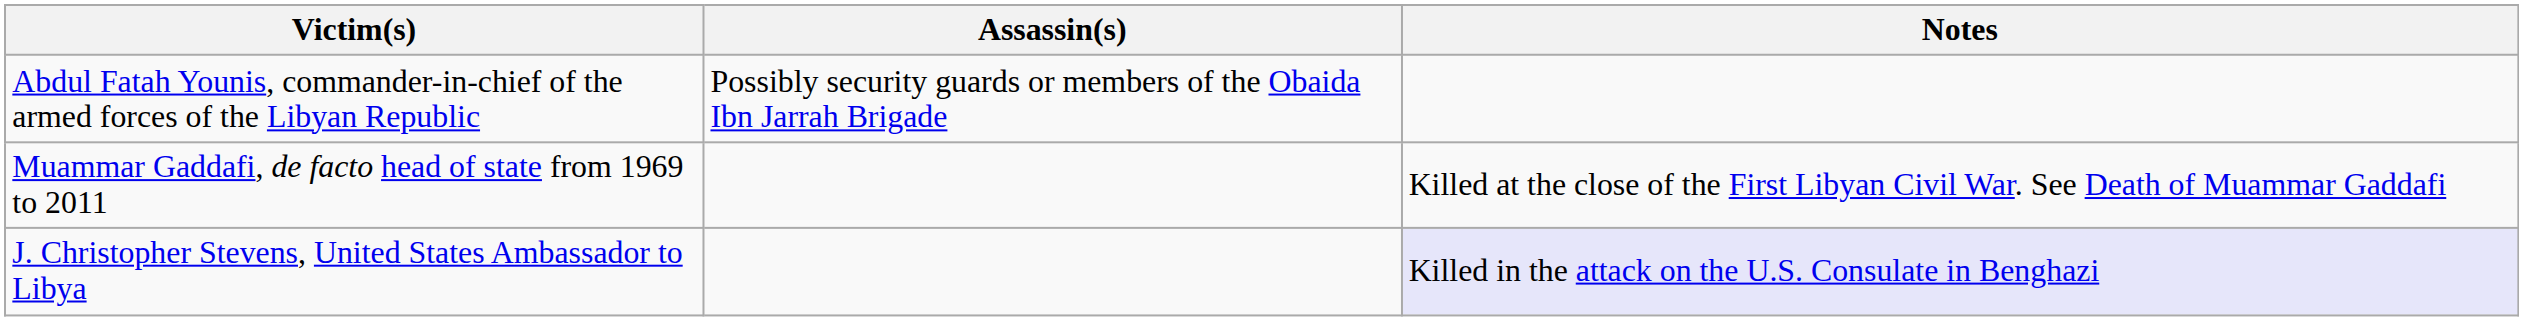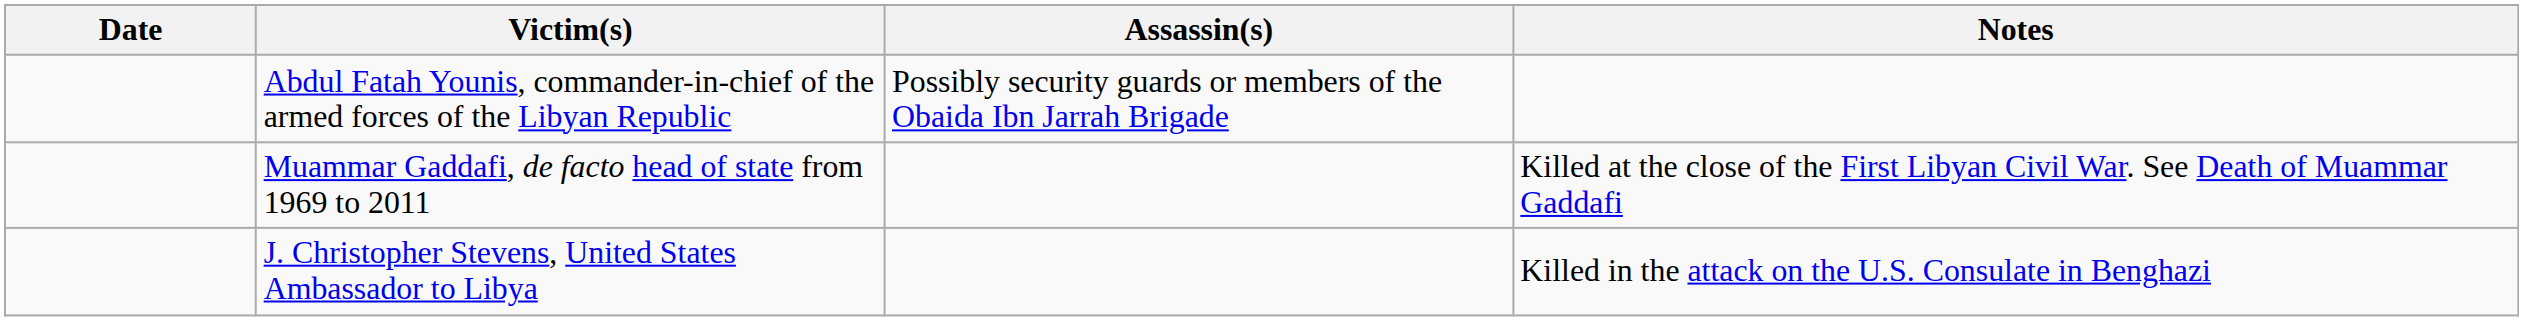 <table class="wikitable sortable" style="width:100%">
 <tr>
+<th style="width:10%">Date</th>
 <th style="width:25%">Victim(s)</th>
 <th style="width:25%">Assassin(s)</th>
 <th style="width:40%">Notes</th>
 </tr>
 <tr>
+<td></td>
 <td><a href='#'>Abdul Fatah Younis</a>, commander-in-chief of the armed forces of the <a href='#'>Libyan Republic</a></td>
 <td>Possibly security guards or members of the <a href='#'>Obaida Ibn Jarrah Brigade</a></td>
 <td></td>
 </tr>
 <tr>
+<td></td>
 <td><a href='#'>Muammar Gaddafi</a>, <em>de facto</em> <a href='#'>head of state</a> from 1969 to 2011</td>
 <td></td>
 <td>Killed at the close of the <a href='#'>First Libyan Civil War</a>. See <a href='#'>Death of Muammar Gaddafi</a></td>
 </tr>
 <tr>
+<td></td>
 <td><a href='#'>J. Christopher Stevens</a>, <a href='#'>United States Ambassador to Libya</a></td>
 <td></td>
-<td style="background: lavender;">Killed in the <a href='#'>attack on the U.S. Consulate in Benghazi</a></td>
+<td>Killed in the <a href='#'>attack on the U.S. Consulate in Benghazi</a></td>
 </tr>
 </table>
